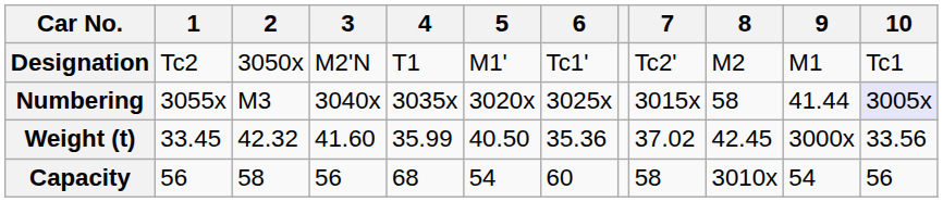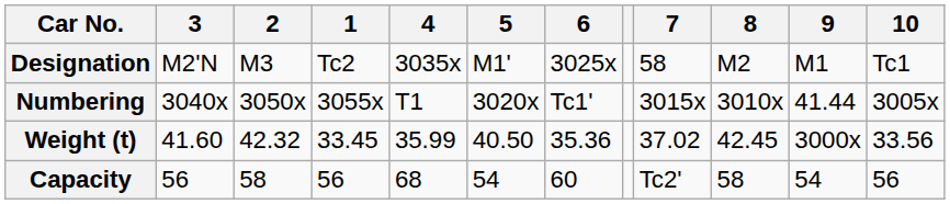 <table class="wikitable">
 <tr>
 <th>Car No.</th>
+<th>3</th>
+<th>2</th>
 <th>1</th>
-<th>2</th>
-<th>3</th>
 <th>4</th>
 <th>5</th>
 <th>6</th>
 <th></th>
 <th>7</th>
 <th>8</th>
 <th>9</th>
 <th>10</th>
 </tr>
 <tr>
 <th>Designation</th>
+<td>M2'N</td>
+<td>M3</td>
 <td>Tc2</td>
-<td>3050x</td>
-<td>M2'N</td>
-<td>T1</td>
+<td>3035x</td>
 <td>M1'</td>
-<td>Tc1'</td>
+<td>3025x</td>
 <td></td>
-<td>Tc2'</td>
+<td>58</td>
 <td>M2</td>
 <td>M1</td>
 <td>Tc1</td>
 </tr>
 <tr>
 <th>Numbering</th>
+<td>3040x</td>
+<td>3050x</td>
 <td>3055x</td>
-<td>M3</td>
-<td>3040x</td>
-<td>3035x</td>
+<td>T1</td>
 <td>3020x</td>
-<td>3025x</td>
+<td>Tc1'</td>
 <td></td>
 <td>3015x</td>
-<td>58</td>
+<td>3010x</td>
 <td>41.44</td>
-<td style="background: lavender;">3005x</td>
+<td>3005x</td>
 </tr>
 <tr>
 <th>Weight (t)</th>
+<td>41.60</td>
+<td>42.32</td>
 <td>33.45</td>
-<td>42.32</td>
-<td>41.60</td>
 <td>35.99</td>
 <td>40.50</td>
 <td>35.36</td>
 <td></td>
 <td>37.02</td>
 <td>42.45</td>
 <td>3000x</td>
 <td>33.56</td>
 </tr>
 <tr>
 <th>Capacity</th>
 <td>56</td>
 <td>58</td>
 <td>56</td>
 <td>68</td>
 <td>54</td>
 <td>60</td>
 <td></td>
+<td>Tc2'</td>
 <td>58</td>
-<td>3010x</td>
 <td>54</td>
 <td>56</td>
 </tr>
 </table>
